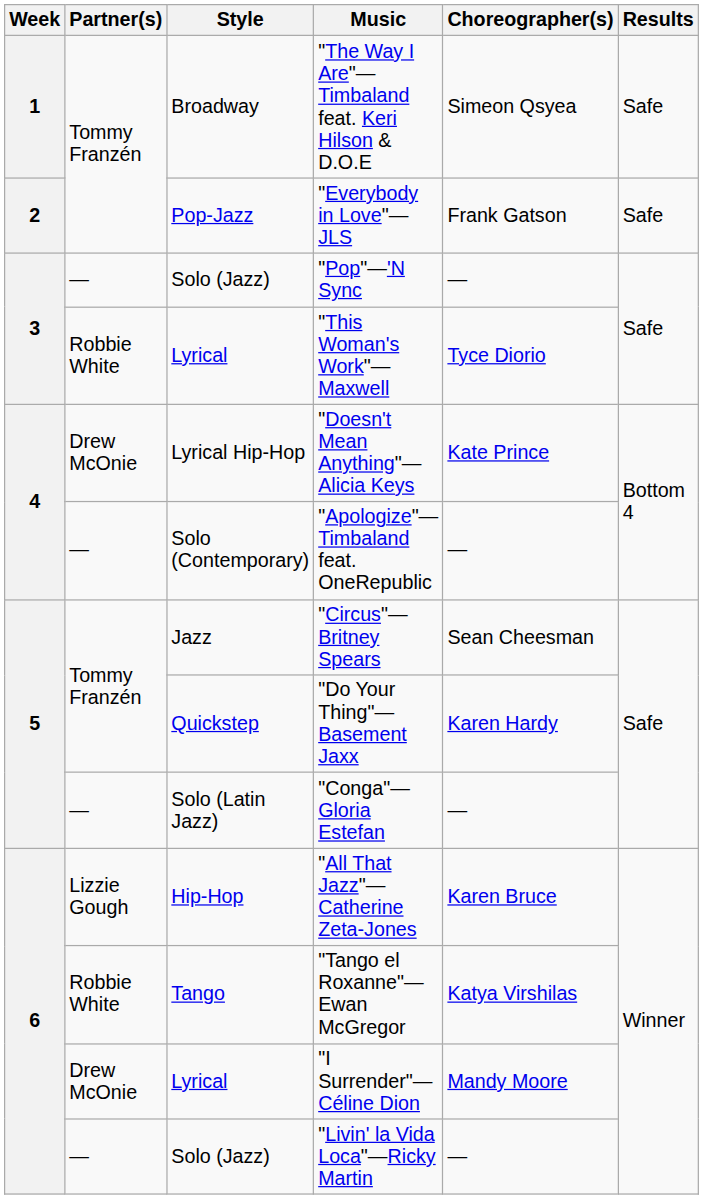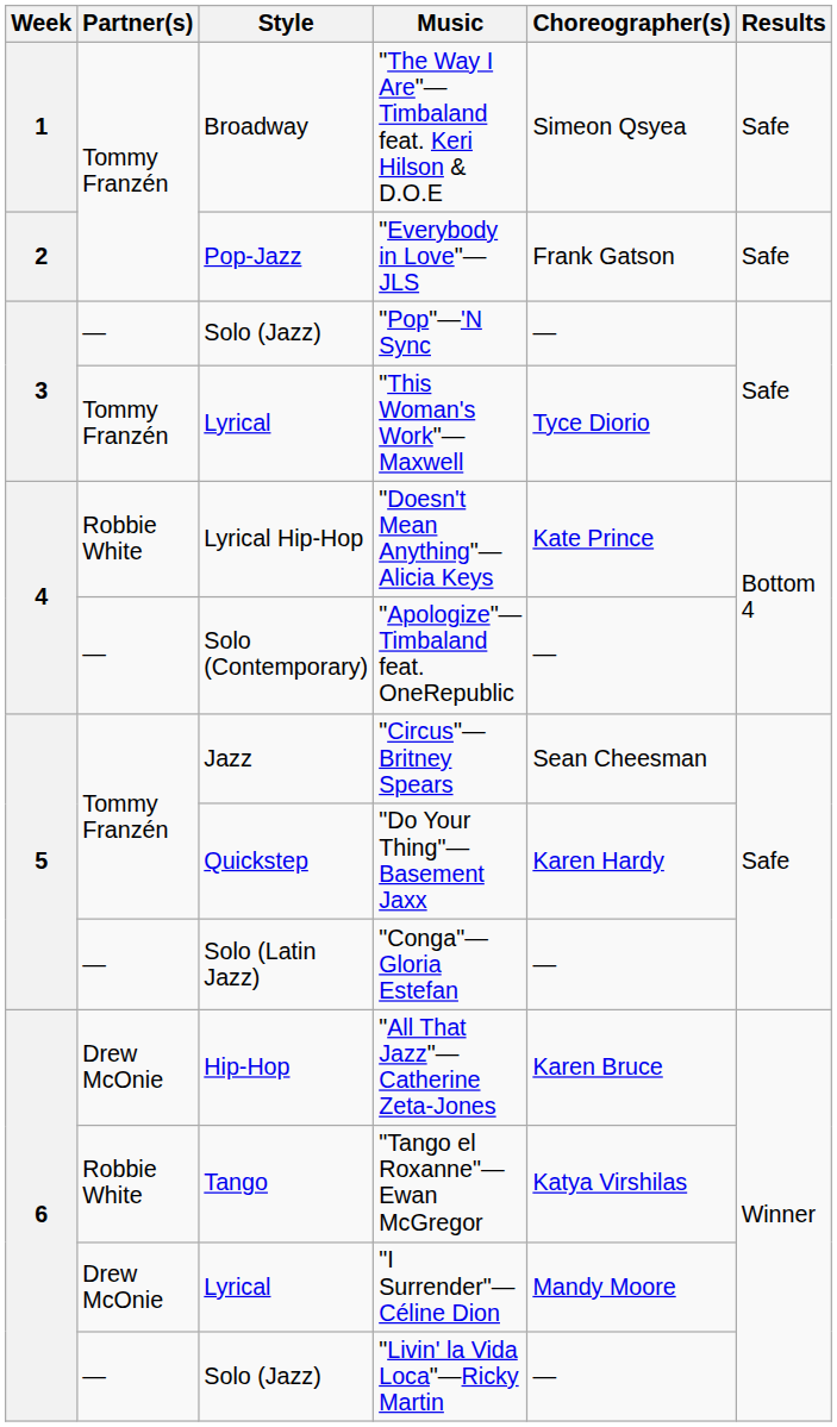 <table class="wikitable" width="90%">
 <tr>
 <th>Week</th>
 <th>Partner(s)</th>
 <th>Style</th>
 <th>Music</th>
 <th>Choreographer(s)</th>
 <th>Results</th>
 </tr>
 <tr>
 <th>1</th>
 <td rowspan="2">Tommy Franzén</td>
 <td>Broadway</td>
 <td>"<a href='#'>The Way I Are</a>"—<a href='#'>Timbaland</a> feat. <a href='#'>Keri Hilson</a> & D.O.E</td>
 <td>Simeon Qsyea</td>
 <td>Safe</td>
 </tr>
 <tr>
 <th>2</th>
 <td><a href='#'>Pop-Jazz</a></td>
 <td>"<a href='#'>Everybody in Love</a>"—<a href='#'>JLS</a></td>
 <td>Frank Gatson</td>
 <td>Safe</td>
 </tr>
 <tr>
 <th rowspan="2">3</th>
 <td>—</td>
 <td>Solo (Jazz)</td>
 <td>"<a href='#'>Pop</a>"—<a href='#'>'N Sync</a></td>
 <td>—</td>
 <td rowspan="2">Safe</td>
 </tr>
 <tr>
-<td>Robbie White</td>
+<td>Tommy Franzén</td>
 <td><a href='#'>Lyrical</a></td>
 <td>"<a href='#'>This Woman's Work</a>"—<a href='#'>Maxwell</a></td>
 <td><a href='#'>Tyce Diorio</a></td>
 </tr>
 <tr>
 <th rowspan="2">4</th>
-<td>Drew McOnie</td>
+<td>Robbie White</td>
 <td>Lyrical Hip-Hop</td>
 <td>"<a href='#'>Doesn't Mean Anything</a>"—<a href='#'>Alicia Keys</a></td>
 <td><a href='#'>Kate Prince</a></td>
 <td rowspan="2">Bottom 4</td>
 </tr>
 <tr>
 <td>—</td>
 <td>Solo (Contemporary)</td>
 <td>"<a href='#'>Apologize</a>"—<a href='#'>Timbaland</a> feat. OneRepublic</td>
 <td>—</td>
 </tr>
 <tr>
 <th rowspan="3">5</th>
 <td rowspan="2">Tommy Franzén</td>
 <td>Jazz</td>
 <td>"<a href='#'>Circus</a>"—<a href='#'>Britney Spears</a></td>
 <td>Sean Cheesman</td>
 <td rowspan="3">Safe</td>
 </tr>
 <tr>
 <td><a href='#'>Quickstep</a></td>
 <td>"Do Your Thing"—<a href='#'>Basement Jaxx</a></td>
 <td><a href='#'>Karen Hardy</a></td>
 </tr>
 <tr>
 <td>—</td>
 <td>Solo (Latin Jazz)</td>
 <td>"Conga"—<a href='#'>Gloria Estefan</a></td>
 <td>—</td>
 </tr>
 <tr>
 <th rowspan="4">6</th>
-<td>Lizzie Gough</td>
+<td>Drew McOnie</td>
 <td><a href='#'>Hip-Hop</a></td>
 <td>"<a href='#'>All That Jazz</a>"—<a href='#'>Catherine Zeta-Jones</a></td>
 <td><a href='#'>Karen Bruce</a></td>
 <td rowspan="4">Winner</td>
 </tr>
 <tr>
 <td>Robbie White</td>
 <td><a href='#'>Tango</a></td>
 <td>"Tango el Roxanne"—Ewan McGregor</td>
 <td><a href='#'>Katya Virshilas</a></td>
 </tr>
 <tr>
 <td>Drew McOnie</td>
 <td><a href='#'>Lyrical</a></td>
 <td>"I Surrender"—<a href='#'>Céline Dion</a></td>
 <td><a href='#'>Mandy Moore</a></td>
 </tr>
 <tr>
 <td>—</td>
 <td>Solo (Jazz)</td>
 <td>"<a href='#'>Livin' la Vida Loca</a>"—<a href='#'>Ricky Martin</a></td>
 <td>—</td>
 </tr>
 </table>
